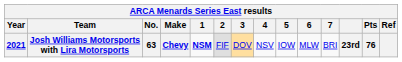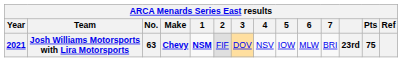 <table class="wikitable" style="text-align:center; font-size:75%">
 <tr>
 <th colspan="23"><a href='#'>ARCA Menards Series East</a> results</th>
 </tr>
 <tr>
 <th>Year</th>
 <th>Team</th>
 <th>No.</th>
 <th>Make</th>
 <th>1</th>
 <th>2</th>
 <th>3</th>
 <th>4</th>
 <th>5</th>
 <th>6</th>
 <th>7</th>
 <th></th>
 <th>Pts</th>
 <th>Ref</th>
 </tr>
 <tr>
 <th><a href='#'>2021</a></th>
 <th><a href='#'>Josh Williams Motorsports</a> <br> with <a href='#'>Lira Motorsports</a></th>
 <th>63</th>
 <th><a href='#'>Chevy</a></th>
 <td><strong><a href='#'>NSM</a></strong></td>
 <td style="background:#DFDFDF;"><a href='#'>FIF</a><br></td>
 <td style="background:#FFDF9F;"><a href='#'>DOV</a><br></td>
 <td><a href='#'>NSV</a></td>
 <td><a href='#'>IOW</a></td>
 <td><a href='#'>MLW</a></td>
 <td><a href='#'>BRI</a></td>
 <th>23rd</th>
-<th>76</th>
+<th>75</th>
 <th></th>
 </tr>
 </table>
